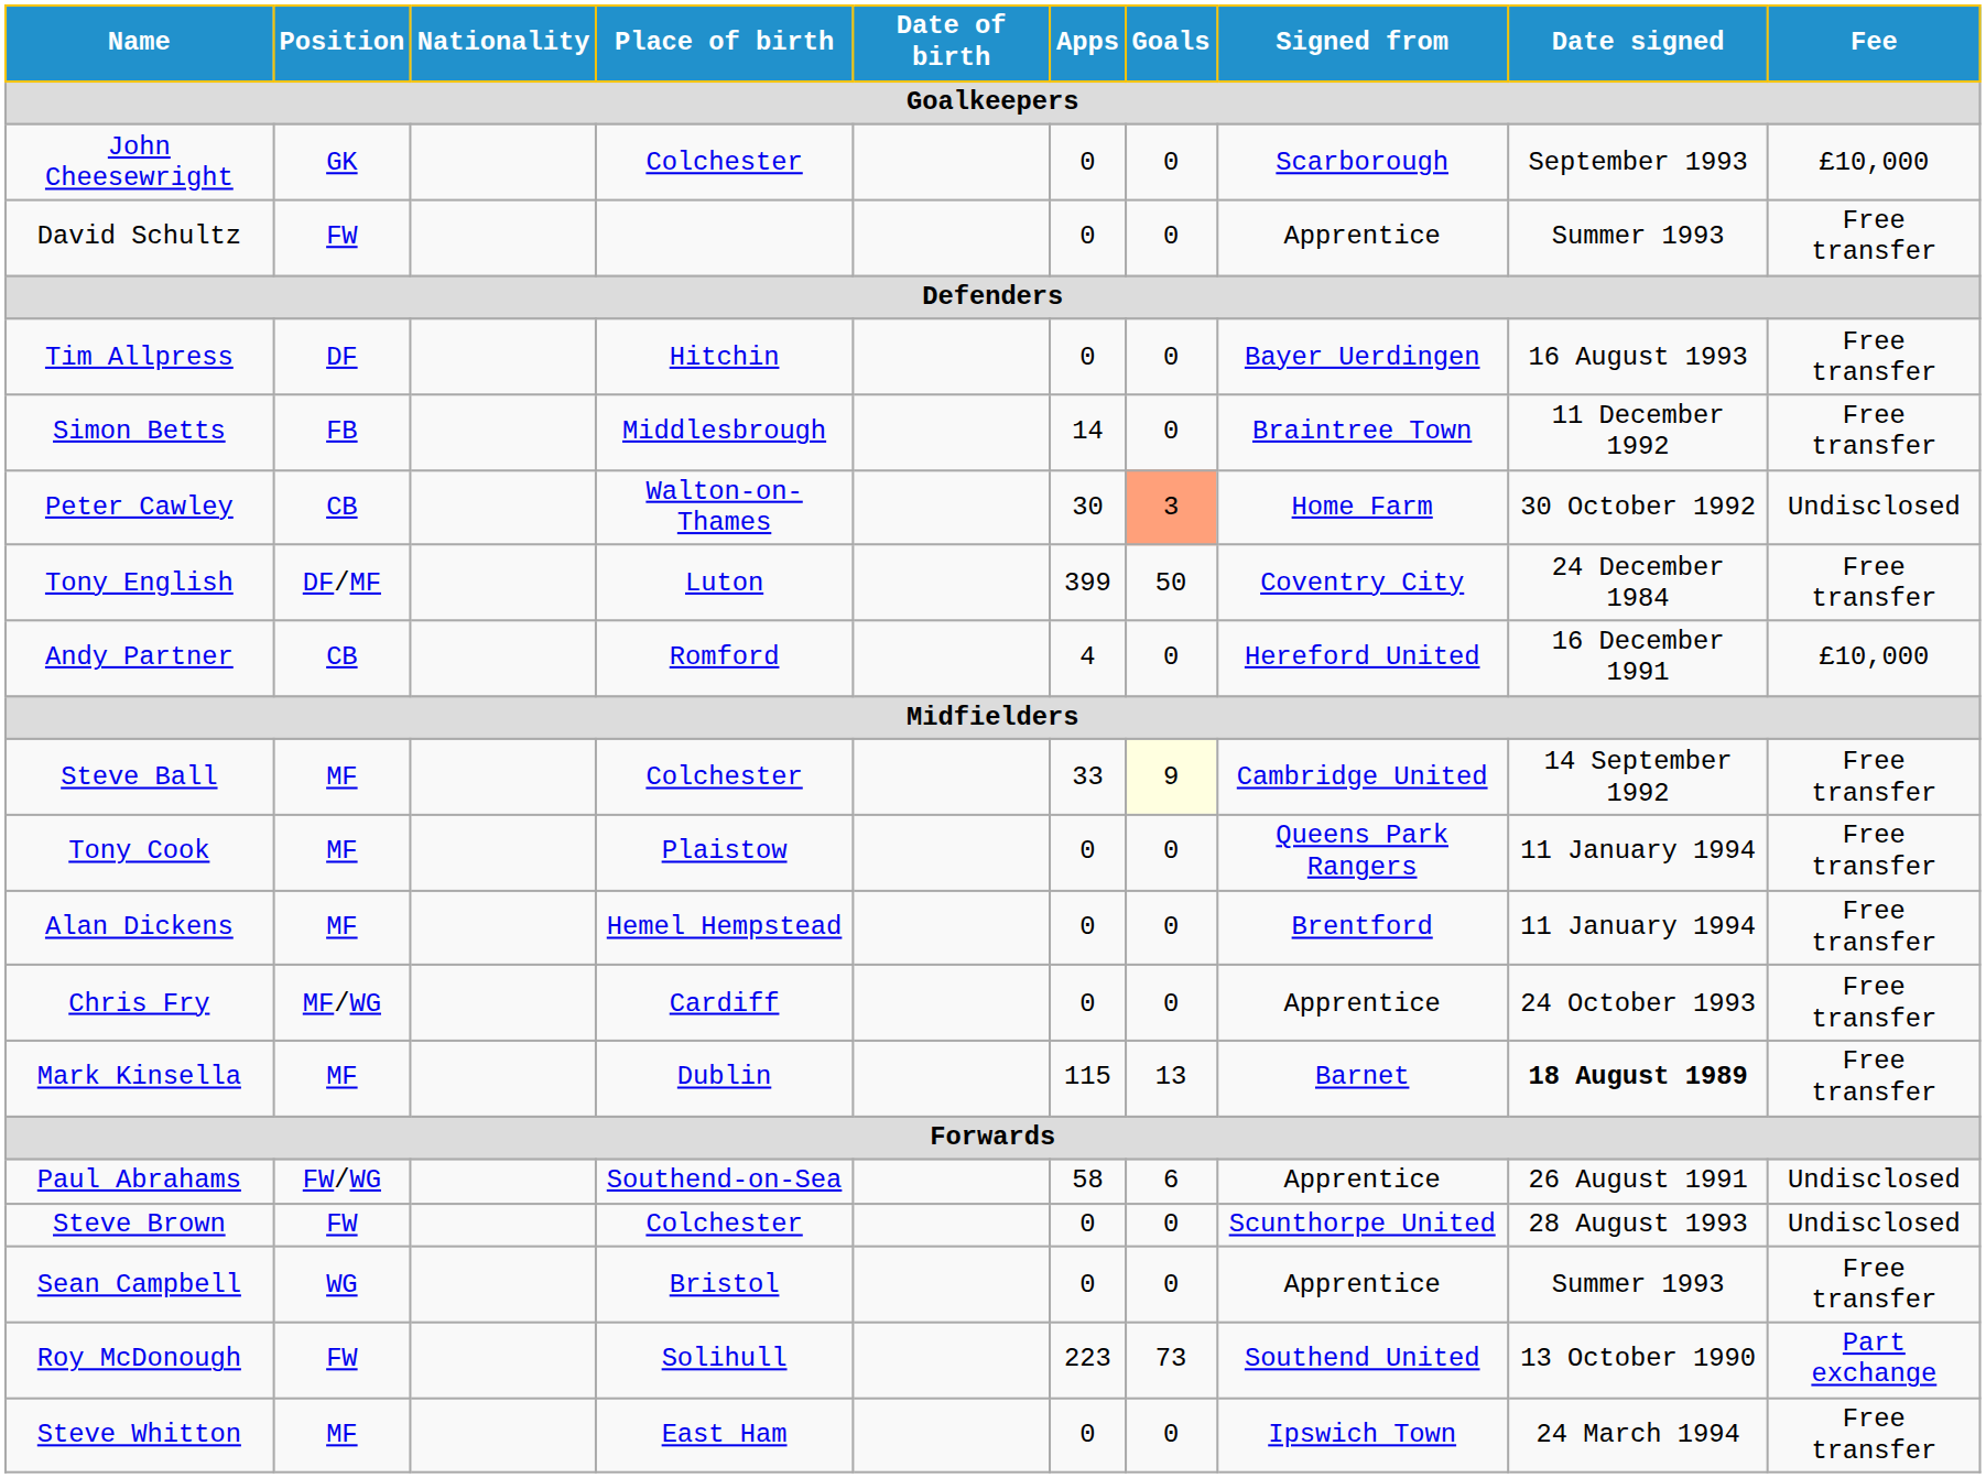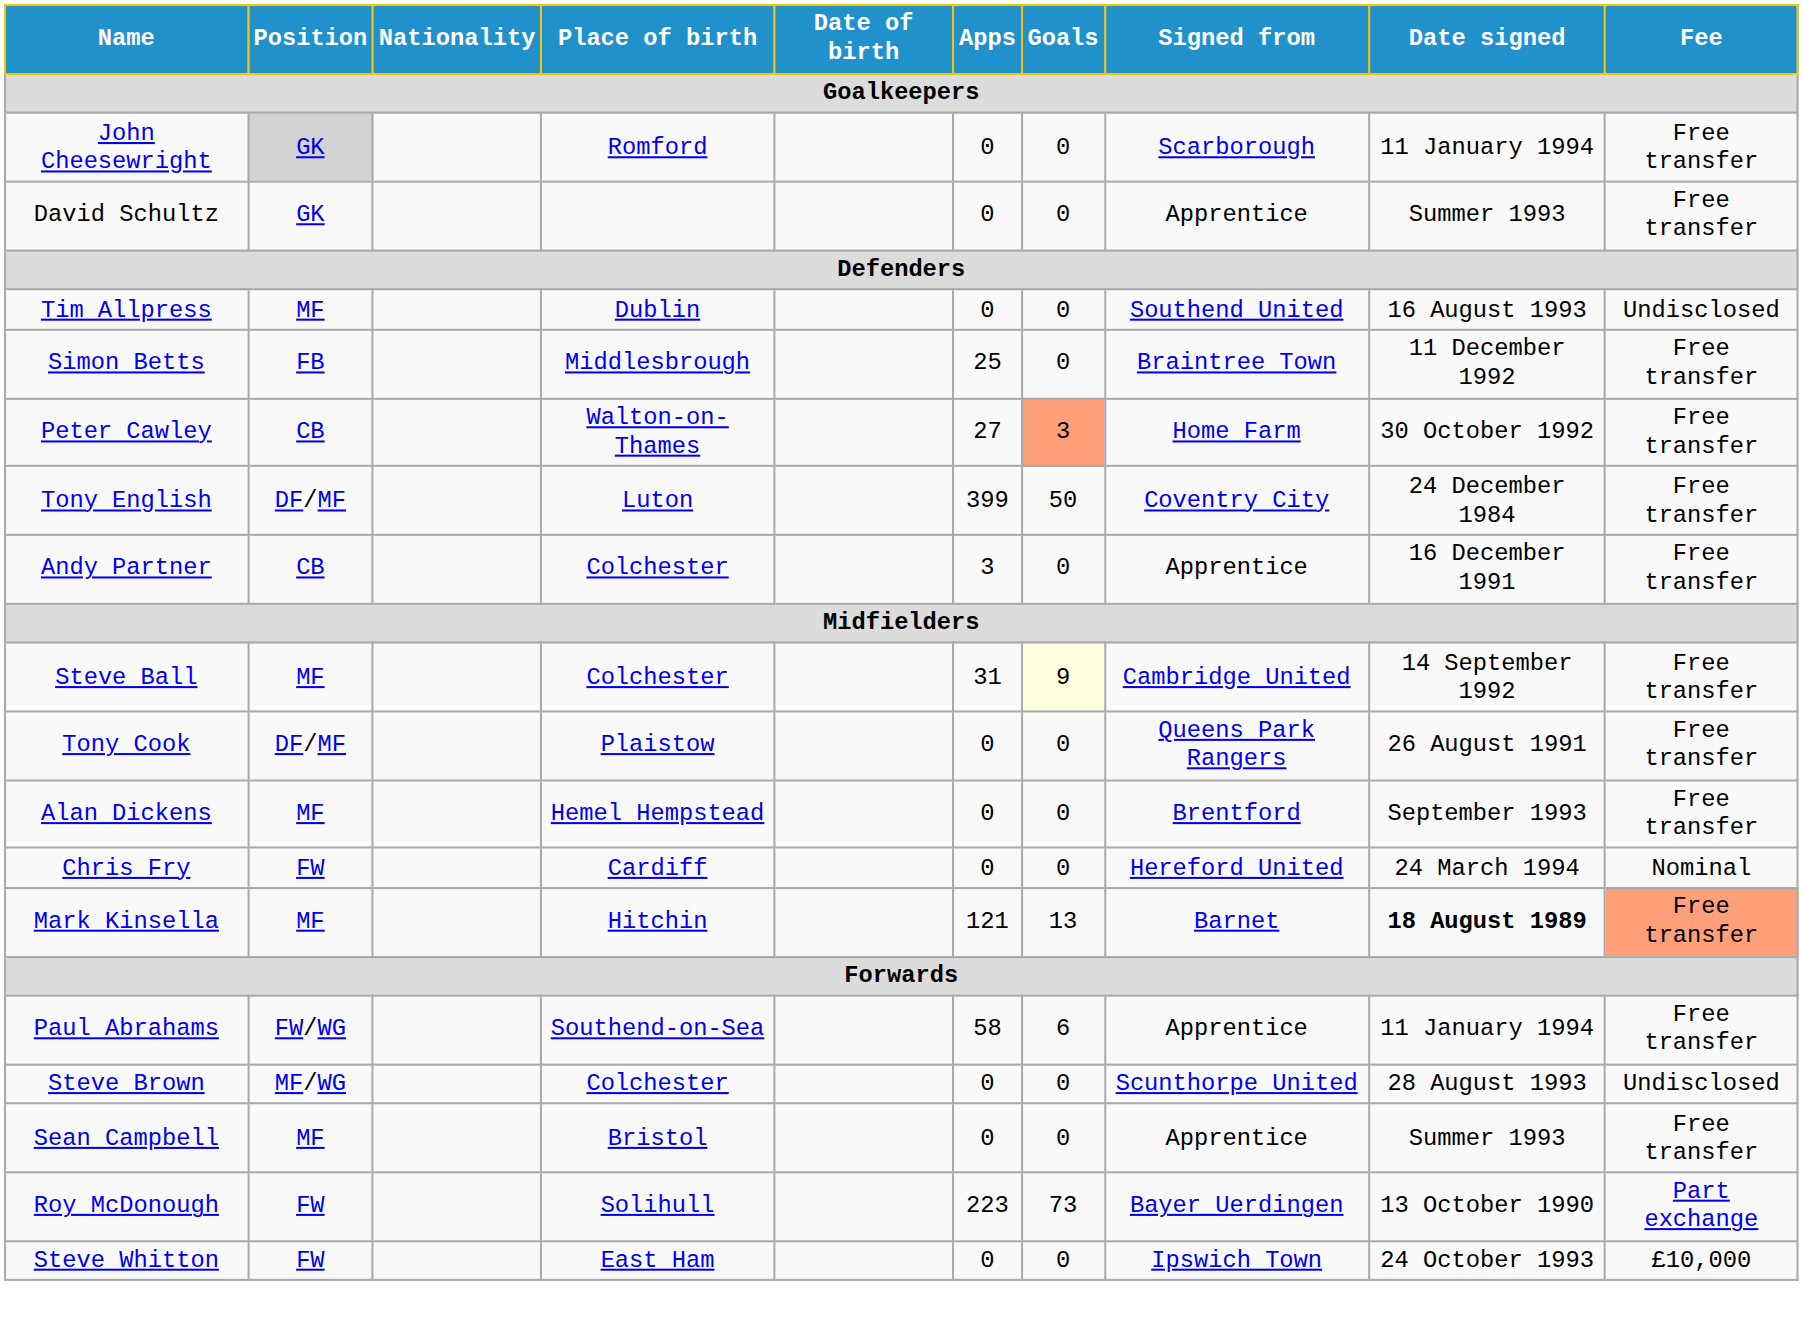 <table class="wikitable" style="text-align:center; font-size:90%; width:100%;">
 <tr>
 <th style="background:#2191CC; color:white; border:1px solid #F7C408; text-align:center;">Name</th>
 <th style="background:#2191CC; color:white; border:1px solid #F7C408; text-align:center;">Position</th>
 <th style="background:#2191CC; color:white; border:1px solid #F7C408; text-align:center;">Nationality</th>
 <th style="background:#2191CC; color:white; border:1px solid #F7C408; text-align:center;">Place of birth</th>
 <th style="background:#2191CC; color:white; border:1px solid #F7C408; text-align:center;">Date of birth</th>
 <th style="background:#2191CC; color:white; border:1px solid #F7C408; text-align:center;">Apps</th>
 <th style="background:#2191CC; color:white; border:1px solid #F7C408; text-align:center;">Goals</th>
 <th style="background:#2191CC; color:white; border:1px solid #F7C408; text-align:center;">Signed from</th>
 <th style="background:#2191CC; color:white; border:1px solid #F7C408; text-align:center;">Date signed</th>
 <th style="background:#2191CC; color:white; border:1px solid #F7C408; text-align:center;">Fee</th>
 </tr>
 <tr>
 <th colspan="12" style="background:#dcdcdc; text-align:center;">Goalkeepers</th>
 </tr>
 <tr>
 <td><a href='#'>John Cheesewright</a></td>
-<td><a href='#'>GK</a></td>
+<td style="background: lightgrey;"><a href='#'>GK</a></td>
 <td></td>
-<td><a href='#'>Colchester</a></td>
+<td><a href='#'>Romford</a></td>
 <td></td>
 <td>0</td>
 <td>0</td>
 <td> <a href='#'>Scarborough</a></td>
-<td>September 1993</td>
-<td>£10,000</td>
+<td>11 January 1994</td>
+<td>Free transfer</td>
 </tr>
 <tr>
 <td>David Schultz</td>
-<td><a href='#'>FW</a></td>
+<td><a href='#'>GK</a></td>
 <td></td>
 <td></td>
 <td></td>
 <td>0</td>
 <td>0</td>
 <td>Apprentice</td>
 <td>Summer 1993</td>
 <td>Free transfer</td>
 </tr>
 <tr>
 <th colspan="12" style="background:#dcdcdc; text-align:center;">Defenders</th>
 </tr>
 <tr>
 <td><a href='#'>Tim Allpress</a></td>
-<td><a href='#'>DF</a></td>
+<td><a href='#'>MF</a></td>
 <td></td>
-<td><a href='#'>Hitchin</a></td>
+<td><a href='#'>Dublin</a></td>
 <td></td>
 <td>0</td>
 <td>0</td>
-<td> <a href='#'>Bayer Uerdingen</a></td>
+<td> <a href='#'>Southend United</a></td>
 <td>16 August 1993</td>
-<td>Free transfer</td>
+<td>Undisclosed</td>
 </tr>
 <tr>
 <td><a href='#'>Simon Betts</a></td>
 <td><a href='#'>FB</a></td>
 <td></td>
 <td><a href='#'>Middlesbrough</a></td>
 <td></td>
-<td>14</td>
+<td>25</td>
 <td>0</td>
 <td> <a href='#'>Braintree Town</a></td>
 <td>11 December 1992</td>
 <td>Free transfer</td>
 </tr>
 <tr>
 <td><a href='#'>Peter Cawley</a></td>
 <td><a href='#'>CB</a></td>
 <td></td>
 <td><a href='#'>Walton-on-Thames</a></td>
 <td></td>
-<td>30</td>
+<td>27</td>
 <td style="background: lightsalmon;">3</td>
 <td> <a href='#'>Home Farm</a></td>
 <td>30 October 1992</td>
-<td>Undisclosed</td>
+<td>Free transfer</td>
 </tr>
 <tr>
 <td><a href='#'>Tony English</a></td>
 <td><a href='#'>DF</a>/<a href='#'>MF</a></td>
 <td></td>
 <td><a href='#'>Luton</a></td>
 <td></td>
 <td>399</td>
 <td>50</td>
 <td> <a href='#'>Coventry City</a></td>
 <td>24 December 1984</td>
 <td>Free transfer</td>
 </tr>
 <tr>
 <td><a href='#'>Andy Partner</a></td>
 <td><a href='#'>CB</a></td>
 <td></td>
-<td><a href='#'>Romford</a></td>
+<td><a href='#'>Colchester</a></td>
 <td></td>
-<td>4</td>
+<td>3</td>
 <td>0</td>
-<td> <a href='#'>Hereford United</a></td>
+<td>Apprentice</td>
 <td>16 December 1991</td>
-<td>£10,000</td>
+<td>Free transfer</td>
 </tr>
 <tr>
 <th colspan="12" style="background:#dcdcdc; text-align:center;">Midfielders</th>
 </tr>
 <tr>
 <td><a href='#'>Steve Ball</a></td>
 <td><a href='#'>MF</a></td>
 <td></td>
 <td><a href='#'>Colchester</a></td>
 <td></td>
-<td>33</td>
+<td>31</td>
 <td style="background: lightyellow;">9</td>
 <td> <a href='#'>Cambridge United</a></td>
 <td>14 September 1992</td>
 <td>Free transfer</td>
 </tr>
 <tr>
 <td><a href='#'>Tony Cook</a></td>
-<td><a href='#'>MF</a></td>
+<td><a href='#'>DF</a>/<a href='#'>MF</a></td>
 <td></td>
 <td><a href='#'>Plaistow</a></td>
 <td></td>
 <td>0</td>
 <td>0</td>
 <td> <a href='#'>Queens Park Rangers</a></td>
-<td>11 January 1994</td>
+<td>26 August 1991</td>
 <td>Free transfer</td>
 </tr>
 <tr>
 <td><a href='#'>Alan Dickens</a></td>
 <td><a href='#'>MF</a></td>
 <td></td>
 <td><a href='#'>Hemel Hempstead</a></td>
 <td></td>
 <td>0</td>
 <td>0</td>
 <td> <a href='#'>Brentford</a></td>
-<td>11 January 1994</td>
+<td>September 1993</td>
 <td>Free transfer</td>
 </tr>
 <tr>
 <td><a href='#'>Chris Fry</a></td>
-<td><a href='#'>MF</a>/<a href='#'>WG</a></td>
+<td><a href='#'>FW</a></td>
 <td></td>
 <td><a href='#'>Cardiff</a></td>
 <td></td>
 <td>0</td>
 <td>0</td>
-<td>Apprentice</td>
-<td>24 October 1993</td>
-<td>Free transfer</td>
+<td> <a href='#'>Hereford United</a></td>
+<td>24 March 1994</td>
+<td>Nominal</td>
 </tr>
 <tr>
 <td><a href='#'>Mark Kinsella</a></td>
 <td><a href='#'>MF</a></td>
 <td></td>
-<td><a href='#'>Dublin</a></td>
+<td><a href='#'>Hitchin</a></td>
 <td></td>
-<td>115</td>
+<td>121</td>
 <td>13</td>
 <td> <a href='#'>Barnet</a></td>
 <td><strong>18 August 1989</strong></td>
-<td>Free transfer</td>
+<td style="background: lightsalmon;">Free transfer</td>
 </tr>
 <tr>
 <th colspan="12" style="background:#dcdcdc; text-align:center;">Forwards</th>
 </tr>
 <tr>
 <td><a href='#'>Paul Abrahams</a></td>
 <td><a href='#'>FW</a>/<a href='#'>WG</a></td>
 <td></td>
 <td><a href='#'>Southend-on-Sea</a></td>
 <td></td>
 <td>58</td>
 <td>6</td>
 <td>Apprentice</td>
-<td>26 August 1991</td>
-<td>Undisclosed</td>
+<td>11 January 1994</td>
+<td>Free transfer</td>
 </tr>
 <tr>
 <td><a href='#'>Steve Brown</a></td>
-<td><a href='#'>FW</a></td>
+<td><a href='#'>MF</a>/<a href='#'>WG</a></td>
 <td></td>
 <td><a href='#'>Colchester</a></td>
 <td></td>
 <td>0</td>
 <td>0</td>
 <td> <a href='#'>Scunthorpe United</a></td>
 <td>28 August 1993</td>
 <td>Undisclosed</td>
 </tr>
 <tr>
 <td><a href='#'>Sean Campbell</a></td>
-<td><a href='#'>WG</a></td>
+<td><a href='#'>MF</a></td>
 <td></td>
 <td><a href='#'>Bristol</a></td>
 <td></td>
 <td>0</td>
 <td>0</td>
 <td>Apprentice</td>
 <td>Summer 1993</td>
 <td>Free transfer</td>
 </tr>
 <tr>
 <td><a href='#'>Roy McDonough</a></td>
 <td><a href='#'>FW</a></td>
 <td></td>
 <td><a href='#'>Solihull</a></td>
 <td></td>
 <td>223</td>
 <td>73</td>
-<td> <a href='#'>Southend United</a></td>
+<td> <a href='#'>Bayer Uerdingen</a></td>
 <td>13 October 1990</td>
 <td><a href='#'>Part exchange</a></td>
 </tr>
 <tr>
 <td><a href='#'>Steve Whitton</a></td>
-<td><a href='#'>MF</a></td>
+<td><a href='#'>FW</a></td>
 <td></td>
 <td><a href='#'>East Ham</a></td>
 <td></td>
 <td>0</td>
 <td>0</td>
 <td> <a href='#'>Ipswich Town</a></td>
-<td>24 March 1994</td>
-<td>Free transfer</td>
+<td>24 October 1993</td>
+<td>£10,000</td>
 </tr>
 </table>
